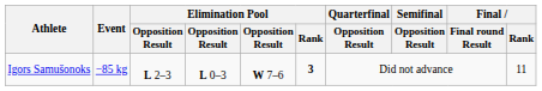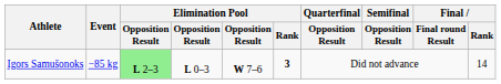 <table class="wikitable" style="font-size:90%">
 <tr>
 <th rowspan="2">Athlete</th>
 <th rowspan="2">Event</th>
 <th colspan=4>Elimination Pool</th>
 <th>Quarterfinal</th>
 <th>Semifinal</th>
 <th colspan=2>Final / </th>
 </tr>
 <tr style="font-size: 95%">
 <th>Opposition<br>Result</th>
 <th>Opposition<br>Result</th>
 <th>Opposition<br>Result</th>
 <th>Rank</th>
 <th>Opposition<br>Result</th>
 <th>Opposition<br>Result</th>
 <th>Final round<br>Result</th>
 <th>Rank</th>
 </tr>
 <tr align=center>
 <td align=left><a href='#'>Igors Samušonoks</a></td>
 <td align=left><a href='#'>−85 kg</a></td>
-<td><br><strong>L</strong> 2–3</td>
+<td style="background: lightgreen;"><br><strong>L</strong> 2–3</td>
 <td><br><strong>L</strong> 0–3</td>
 <td><br><strong>W</strong> 7–6</td>
 <td><strong>3</strong></td>
 <td colspan=3>Did not advance</td>
-<td>11</td>
+<td>14</td>
 </tr>
 </table>
